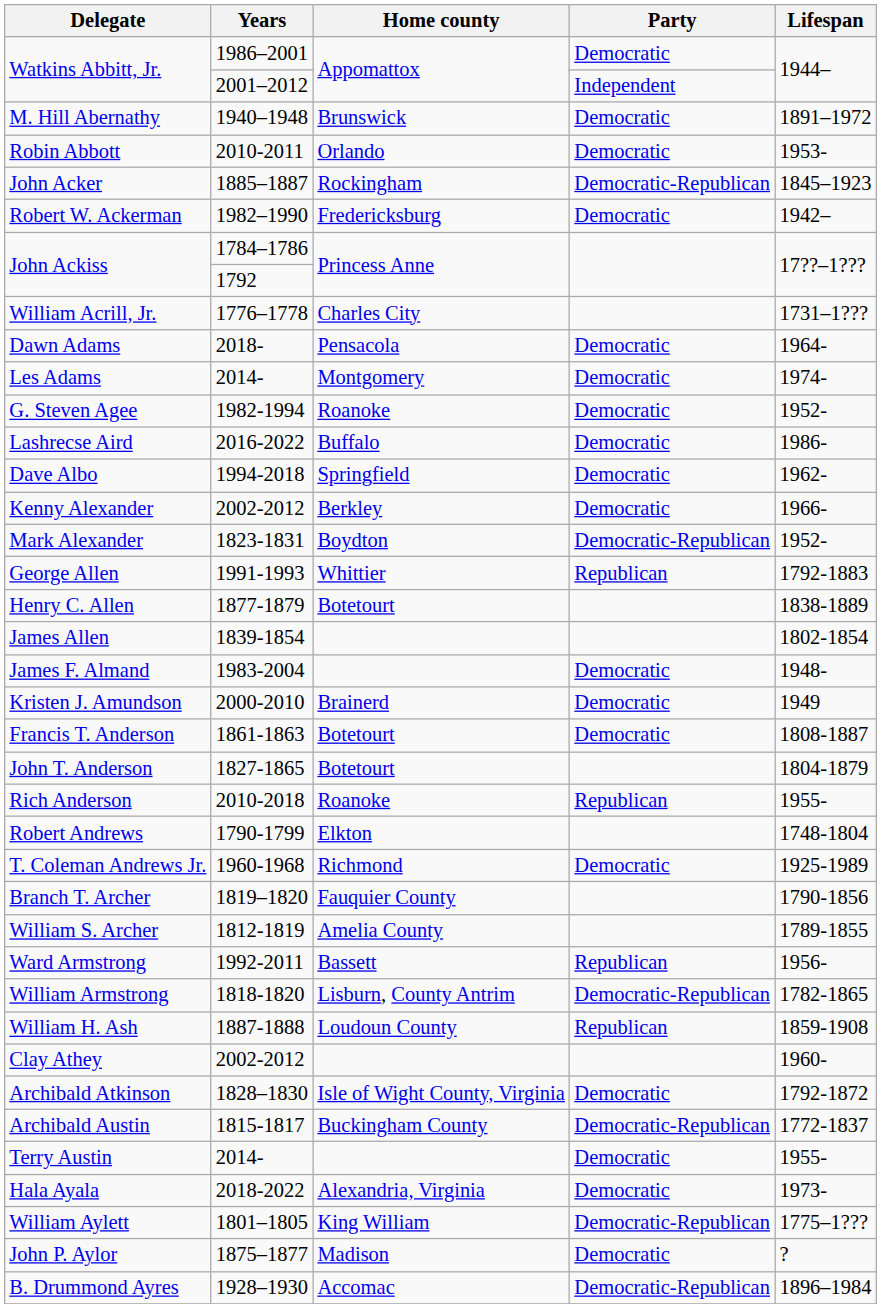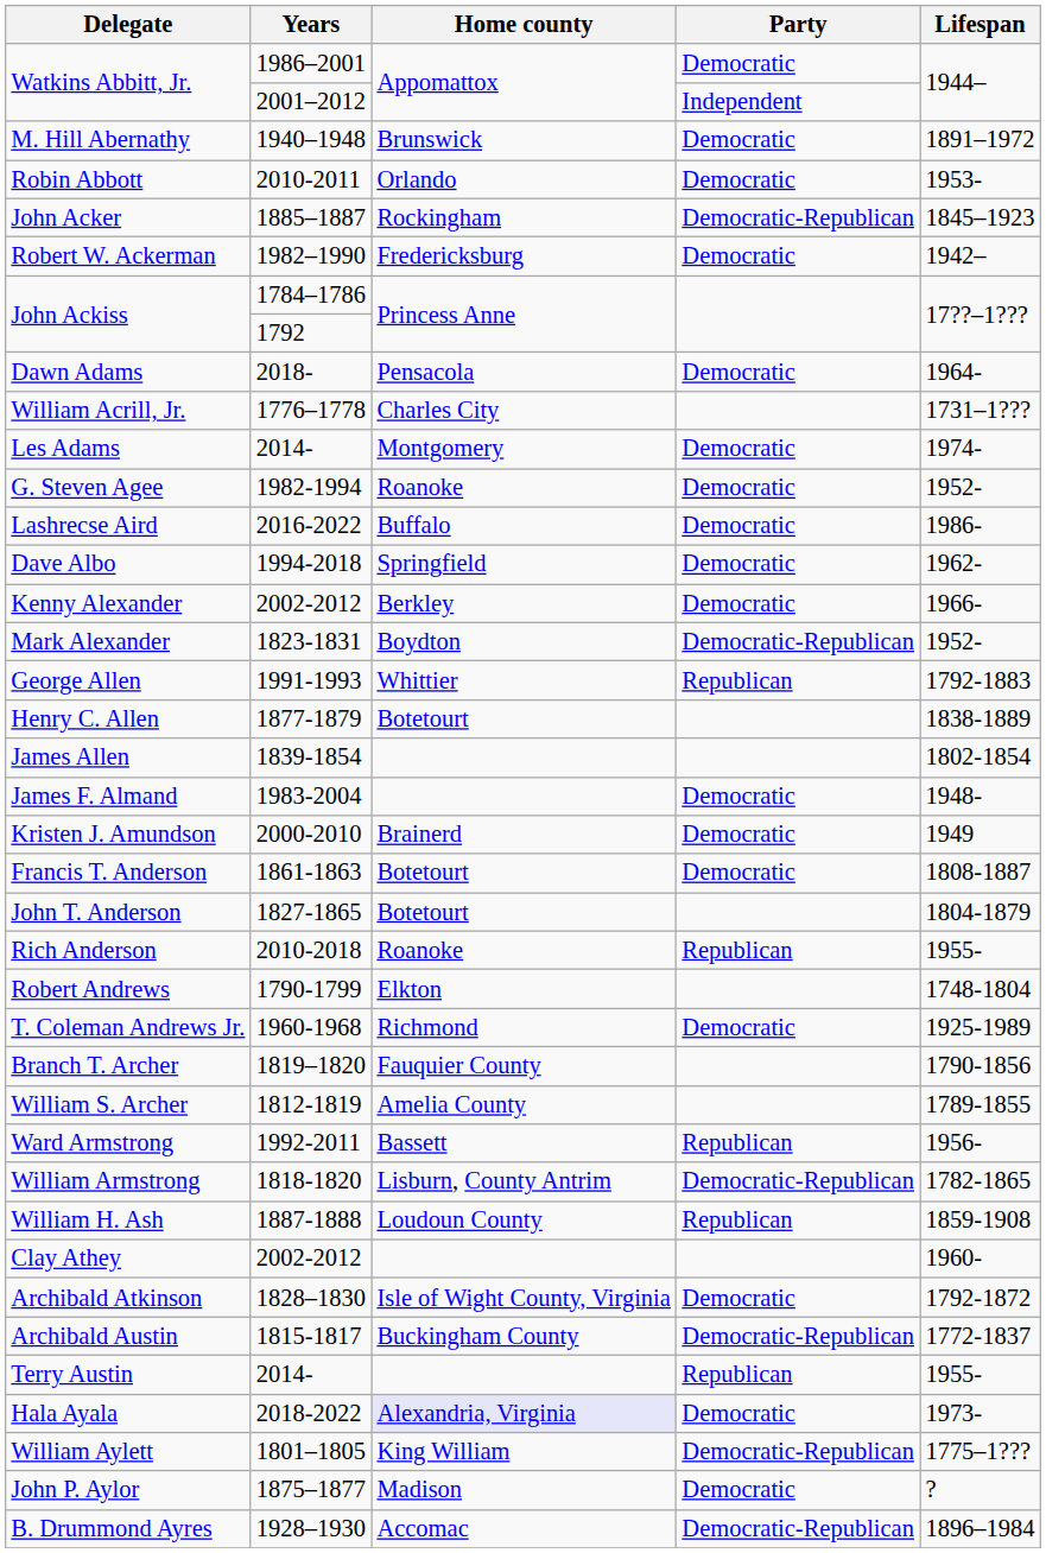 <table class=wikitable>
 <tr>
 <th>Delegate</th>
 <th>Years</th>
 <th>Home county</th>
 <th>Party</th>
 <th>Lifespan</th>
 </tr>
 <tr>
 <td rowspan=2><a href='#'>Watkins Abbitt, Jr.</a></td>
 <td>1986–2001</td>
 <td rowspan=2><a href='#'>Appomattox</a></td>
 <td><a href='#'>Democratic</a></td>
 <td rowspan=2>1944–</td>
 </tr>
 <tr>
 <td>2001–2012</td>
 <td><a href='#'>Independent</a></td>
 </tr>
 <tr>
 <td><a href='#'>M. Hill Abernathy</a></td>
 <td>1940–1948</td>
 <td><a href='#'>Brunswick</a></td>
 <td><a href='#'>Democratic</a></td>
 <td>1891–1972</td>
 </tr>
 <tr>
 <td><a href='#'>Robin Abbott</a></td>
 <td>2010-2011</td>
 <td><a href='#'>Orlando</a></td>
 <td><a href='#'>Democratic</a></td>
 <td>1953-</td>
 </tr>
 <tr>
 <td><a href='#'>John Acker</a></td>
 <td>1885–1887</td>
 <td><a href='#'>Rockingham</a></td>
 <td><a href='#'>Democratic-Republican</a></td>
 <td>1845–1923</td>
 </tr>
 <tr>
 <td><a href='#'>Robert W. Ackerman</a></td>
 <td>1982–1990</td>
 <td><a href='#'>Fredericksburg</a></td>
 <td><a href='#'>Democratic</a></td>
 <td>1942–</td>
 </tr>
 <tr>
 <td rowspan=2><a href='#'>John Ackiss</a></td>
 <td>1784–1786</td>
 <td rowspan=2><a href='#'>Princess Anne</a></td>
 <td rowspan=2></td>
 <td rowspan=2>17??–1???</td>
 </tr>
 <tr>
 <td>1792</td>
 </tr>
 <tr>
+<td><a href='#'>Dawn Adams</a></td>
+<td>2018-</td>
+<td><a href='#'>Pensacola</a></td>
+<td><a href='#'>Democratic</a></td>
+<td>1964-</td>
+</tr>
+<tr>
 <td><a href='#'>William Acrill, Jr.</a></td>
 <td>1776–1778</td>
 <td><a href='#'>Charles City</a></td>
 <td></td>
 <td>1731–1???</td>
-</tr>
-<tr>
-<td><a href='#'>Dawn Adams</a></td>
-<td>2018-</td>
-<td><a href='#'>Pensacola</a></td>
-<td><a href='#'>Democratic</a></td>
-<td>1964-</td>
 </tr>
 <tr>
 <td><a href='#'>Les Adams</a></td>
 <td>2014-</td>
 <td><a href='#'>Montgomery</a></td>
 <td><a href='#'>Democratic</a></td>
 <td>1974-</td>
 </tr>
 <tr>
 <td><a href='#'>G. Steven Agee</a></td>
 <td>1982-1994</td>
 <td><a href='#'>Roanoke</a></td>
 <td><a href='#'>Democratic</a></td>
 <td>1952-</td>
 </tr>
 <tr>
 <td><a href='#'>Lashrecse Aird</a></td>
 <td>2016-2022</td>
 <td><a href='#'>Buffalo</a></td>
 <td><a href='#'>Democratic</a></td>
 <td>1986-</td>
 </tr>
 <tr>
 <td><a href='#'>Dave Albo</a></td>
 <td>1994-2018</td>
 <td><a href='#'>Springfield</a></td>
 <td><a href='#'>Democratic</a></td>
 <td>1962-</td>
 </tr>
 <tr>
 <td><a href='#'>Kenny Alexander</a></td>
 <td>2002-2012</td>
 <td><a href='#'>Berkley</a></td>
 <td><a href='#'>Democratic</a></td>
 <td>1966-</td>
 </tr>
 <tr>
 <td><a href='#'>Mark Alexander</a></td>
 <td>1823-1831</td>
 <td><a href='#'>Boydton</a></td>
 <td><a href='#'>Democratic-Republican</a></td>
 <td>1952-</td>
 </tr>
 <tr>
 <td><a href='#'>George Allen</a></td>
 <td>1991-1993</td>
 <td><a href='#'>Whittier</a></td>
 <td><a href='#'>Republican</a></td>
 <td>1792-1883</td>
 </tr>
 <tr>
 <td><a href='#'>Henry C. Allen</a></td>
 <td>1877-1879</td>
 <td><a href='#'>Botetourt</a></td>
 <td></td>
 <td>1838-1889</td>
 </tr>
 <tr>
 <td><a href='#'>James Allen</a></td>
 <td>1839-1854</td>
 <td></td>
 <td></td>
 <td>1802-1854</td>
 </tr>
 <tr>
 <td><a href='#'>James F. Almand</a></td>
 <td>1983-2004</td>
 <td></td>
 <td><a href='#'>Democratic</a></td>
 <td>1948-</td>
 </tr>
 <tr>
 <td><a href='#'>Kristen J. Amundson</a></td>
 <td>2000-2010</td>
 <td><a href='#'>Brainerd</a></td>
 <td><a href='#'>Democratic</a></td>
 <td>1949</td>
 </tr>
 <tr>
 <td><a href='#'>Francis T. Anderson</a></td>
 <td>1861-1863</td>
 <td><a href='#'>Botetourt</a></td>
 <td><a href='#'>Democratic</a></td>
 <td>1808-1887</td>
 </tr>
 <tr>
 <td><a href='#'>John T. Anderson</a></td>
 <td>1827-1865</td>
 <td><a href='#'>Botetourt</a></td>
 <td></td>
 <td>1804-1879</td>
 </tr>
 <tr>
 <td><a href='#'>Rich Anderson</a></td>
 <td>2010-2018</td>
 <td><a href='#'>Roanoke</a></td>
 <td><a href='#'>Republican</a></td>
 <td>1955-</td>
 </tr>
 <tr>
 <td><a href='#'>Robert Andrews</a></td>
 <td>1790-1799</td>
 <td><a href='#'>Elkton</a></td>
 <td></td>
 <td>1748-1804</td>
 </tr>
 <tr>
 <td><a href='#'>T. Coleman Andrews Jr.</a></td>
 <td>1960-1968</td>
 <td><a href='#'>Richmond</a></td>
 <td><a href='#'>Democratic</a></td>
 <td>1925-1989</td>
 </tr>
 <tr>
 <td><a href='#'>Branch T. Archer</a></td>
 <td>1819–1820</td>
 <td><a href='#'>Fauquier County</a></td>
 <td></td>
 <td>1790-1856</td>
 </tr>
 <tr>
 <td><a href='#'>William S. Archer</a></td>
 <td>1812-1819</td>
 <td><a href='#'>Amelia County</a></td>
 <td></td>
 <td>1789-1855</td>
 </tr>
 <tr>
 <td><a href='#'>Ward Armstrong</a></td>
 <td>1992-2011</td>
 <td><a href='#'>Bassett</a></td>
 <td><a href='#'>Republican</a></td>
 <td>1956-</td>
 </tr>
 <tr>
 <td><a href='#'>William Armstrong</a></td>
 <td>1818-1820</td>
 <td><a href='#'>Lisburn</a>, <a href='#'>County Antrim</a></td>
 <td><a href='#'>Democratic-Republican</a></td>
 <td>1782-1865</td>
 </tr>
 <tr>
 <td><a href='#'>William H. Ash</a></td>
 <td>1887-1888</td>
 <td><a href='#'>Loudoun County</a></td>
 <td><a href='#'>Republican</a></td>
 <td>1859-1908</td>
 </tr>
 <tr>
 <td><a href='#'>Clay Athey</a></td>
 <td>2002-2012</td>
 <td></td>
 <td></td>
 <td>1960-</td>
 </tr>
 <tr>
 <td><a href='#'>Archibald Atkinson</a></td>
 <td>1828–1830</td>
 <td><a href='#'>Isle of Wight County, Virginia</a></td>
 <td><a href='#'>Democratic</a></td>
 <td>1792-1872</td>
 </tr>
 <tr>
 <td><a href='#'>Archibald Austin</a></td>
 <td>1815-1817</td>
 <td><a href='#'>Buckingham County</a></td>
 <td><a href='#'>Democratic-Republican</a></td>
 <td>1772-1837</td>
 </tr>
 <tr>
 <td><a href='#'>Terry Austin</a></td>
 <td>2014-</td>
 <td></td>
-<td><a href='#'>Democratic</a></td>
+<td><a href='#'>Republican</a></td>
 <td>1955-</td>
 </tr>
 <tr>
 <td><a href='#'>Hala Ayala</a></td>
 <td>2018-2022</td>
-<td><a href='#'>Alexandria, Virginia</a></td>
+<td style="background: lavender;"><a href='#'>Alexandria, Virginia</a></td>
 <td><a href='#'>Democratic</a></td>
 <td>1973-</td>
 </tr>
 <tr>
 <td><a href='#'>William Aylett</a></td>
 <td>1801–1805</td>
 <td><a href='#'>King William</a></td>
 <td><a href='#'>Democratic-Republican</a></td>
 <td>1775–1???</td>
 </tr>
 <tr>
 <td><a href='#'>John P. Aylor</a></td>
 <td>1875–1877</td>
 <td><a href='#'>Madison</a></td>
 <td><a href='#'>Democratic</a></td>
 <td>?</td>
 </tr>
 <tr>
 <td><a href='#'>B. Drummond Ayres</a></td>
 <td>1928–1930</td>
 <td><a href='#'>Accomac</a></td>
 <td><a href='#'>Democratic-Republican</a></td>
 <td>1896–1984</td>
 </tr>
 </table>
